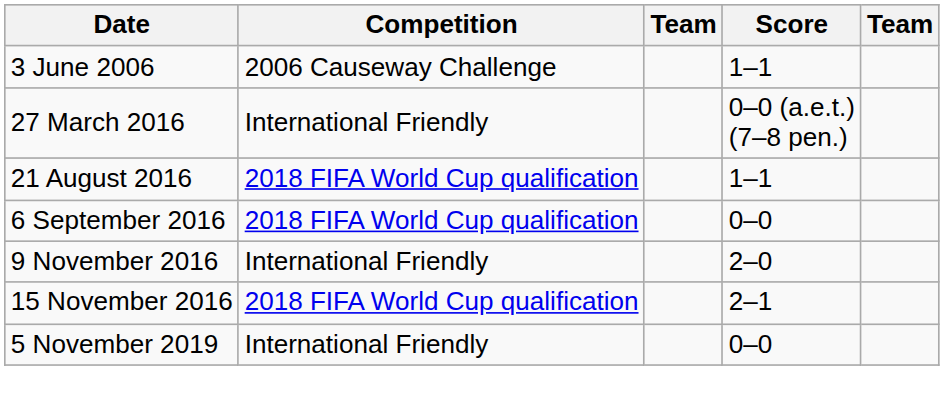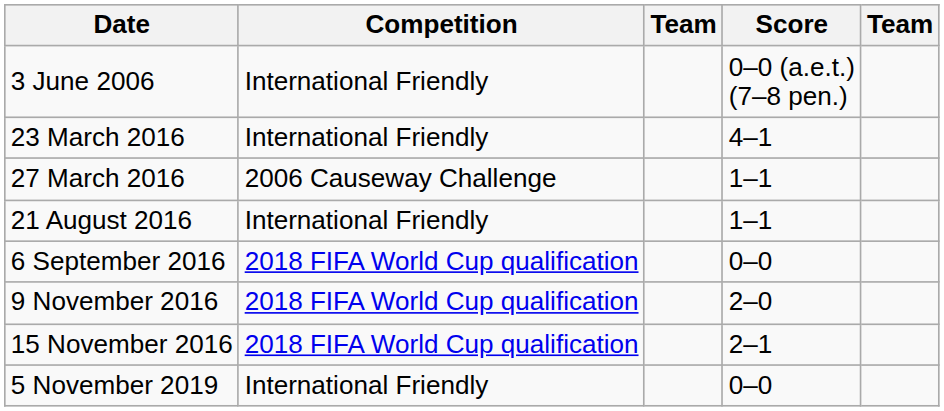 <table class="wikitable">
 <tr>
 <th>Date</th>
 <th>Competition</th>
 <th>Team</th>
 <th>Score</th>
 <th>Team</th>
 </tr>
 <tr>
 <td>3 June 2006</td>
+<td>International Friendly</td>
+<td></td>
+<td>0–0 (a.e.t.)<br>(7–8 pen.)</td>
+<td></td>
+</tr>
+<tr>
+<td>23 March 2016</td>
+<td>International Friendly</td>
+<td></td>
+<td>4–1</td>
+<td></td>
+</tr>
+<tr>
+<td>27 March 2016</td>
 <td>2006 Causeway Challenge</td>
 <td></td>
 <td>1–1</td>
 <td></td>
 </tr>
 <tr>
-<td>27 March 2016</td>
+<td>21 August 2016</td>
 <td>International Friendly</td>
-<td></td>
-<td>0–0 (a.e.t.)<br>(7–8 pen.)</td>
-<td></td>
-</tr>
-<tr>
-<td>21 August 2016</td>
-<td><a href='#'>2018 FIFA World Cup qualification</a></td>
 <td></td>
 <td>1–1</td>
 <td></td>
 </tr>
 <tr>
 <td>6 September 2016</td>
 <td><a href='#'>2018 FIFA World Cup qualification</a></td>
 <td></td>
 <td>0–0</td>
 <td></td>
 </tr>
 <tr>
 <td>9 November 2016</td>
-<td>International Friendly</td>
+<td><a href='#'>2018 FIFA World Cup qualification</a></td>
 <td></td>
 <td>2–0</td>
 <td></td>
 </tr>
 <tr>
 <td>15 November 2016</td>
 <td><a href='#'>2018 FIFA World Cup qualification</a></td>
 <td></td>
 <td>2–1</td>
 <td></td>
 </tr>
 <tr>
 <td>5 November 2019</td>
 <td>International Friendly</td>
 <td></td>
 <td>0–0</td>
 <td></td>
 </tr>
 </table>
